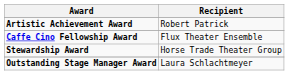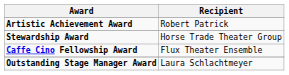 <table class="wikitable">
 <tr>
 <th>Award</th>
 <th>Recipient</th>
 </tr>
 <tr>
 </tr>
 <tr>
 <td><strong>Artistic Achievement Award</strong></td>
 <td>Robert Patrick</td>
 </tr>
 <tr>
 </tr>
 <tr>
+<td><strong>Stewardship Award</strong></td>
+<td>Horse Trade Theater Group</td>
+</tr>
+<tr>
 <td><strong><a href='#'>Caffe Cino</a> Fellowship Award</strong></td>
 <td>Flux Theater Ensemble</td>
-</tr>
-<tr>
-<td><strong>Stewardship Award</strong></td>
-<td>Horse Trade Theater Group</td>
 </tr>
 <tr>
 </tr>
 <tr>
 <td><strong>Outstanding Stage Manager Award</strong></td>
 <td>Laura Schlachtmeyer</td>
 </tr>
 </table>
